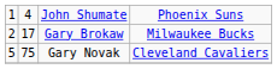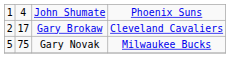 <table class="wikitable" width="00%">
 <tr align="center" bgcolor="">
 <td>1</td>
 <td>4</td>
 <td><a href='#'>John Shumate</a></td>
 <td><a href='#'>Phoenix Suns</a></td>
 </tr>
 <tr align="center" bgcolor="">
 <td>2</td>
 <td>17</td>
 <td><a href='#'>Gary Brokaw</a></td>
-<td><a href='#'>Milwaukee Bucks</a></td>
+<td><a href='#'>Cleveland Cavaliers</a></td>
 </tr>
 <tr align="center" bgcolor="">
 <td>5</td>
 <td>75</td>
 <td>Gary Novak</td>
-<td><a href='#'>Cleveland Cavaliers</a></td>
+<td><a href='#'>Milwaukee Bucks</a></td>
 </tr>
 <tr align="center" bgcolor="">
 </tr>
 </table>
